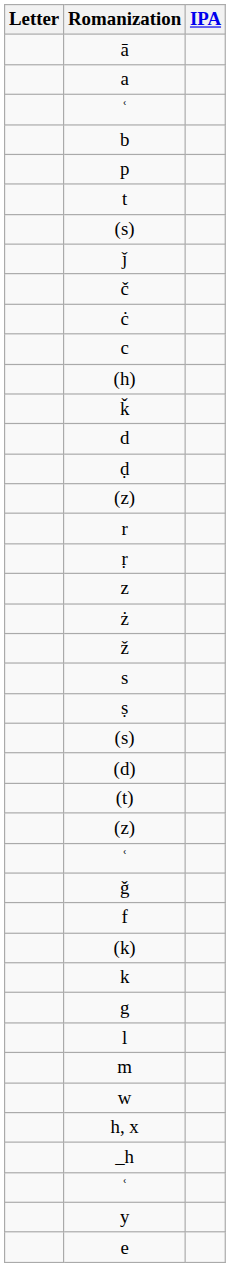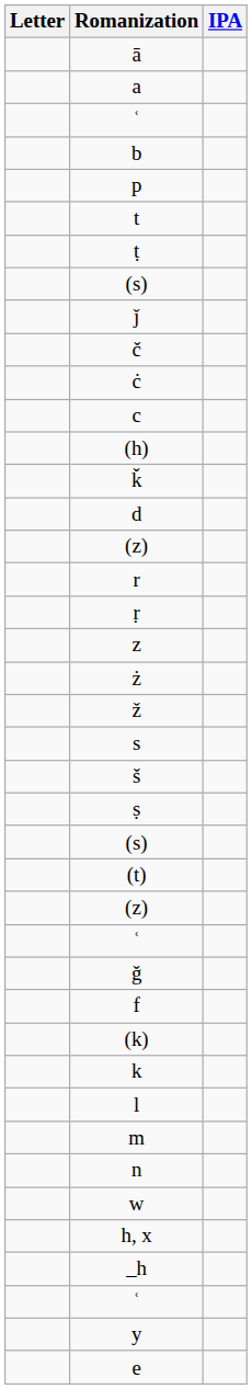 <table class="wikitable" style="text-align: center">
 <tr>
 <th>Letter</th>
 <th>Romanization</th>
 <th><a href='#'>IPA</a></th>
 </tr>
 <tr>
 <td style="font-size:200%"></td>
 <td>ā</td>
 <td></td>
 </tr>
 <tr>
 <td style="font-size:200%"></td>
 <td>a</td>
 <td></td>
 </tr>
 <tr>
 <td style="font-size:200%"></td>
 <td>ʿ</td>
 <td></td>
 </tr>
 <tr>
 <td style="font-size:200%"></td>
 <td>b</td>
 <td></td>
 </tr>
 <tr>
 <td style="font-size:200%"></td>
 <td>p</td>
 <td></td>
 </tr>
 <tr>
 <td style="font-size:200%"></td>
 <td>t</td>
+<td></td>
+</tr>
+<tr>
+<td style="font-size:200%"></td>
+<td>ṭ</td>
 <td></td>
 </tr>
 <tr>
 <td style="font-size:200%"></td>
 <td>(s)</td>
 <td></td>
 </tr>
 <tr>
 <td style="font-size:200%"></td>
 <td>ǰ</td>
 <td></td>
 </tr>
 <tr>
 <td style="font-size:200%"></td>
 <td>č</td>
 <td></td>
 </tr>
 <tr>
 <td style="font-size:200%"></td>
 <td>ċ</td>
 <td></td>
 </tr>
 <tr>
 <td style="font-size:200%"></td>
 <td>c</td>
 <td></td>
 </tr>
 <tr>
 <td style="font-size:200%"></td>
 <td>(h)</td>
 <td></td>
 </tr>
 <tr>
 <td style="font-size:200%"></td>
 <td>ǩ</td>
 <td></td>
 </tr>
 <tr>
 <td style="font-size:200%"></td>
 <td>d</td>
 <td></td>
 </tr>
 <tr>
 <td style="font-size:200%"></td>
-<td>ḍ</td>
-<td></td>
-</tr>
-<tr>
-<td style="font-size:200%"></td>
 <td>(z)</td>
 <td></td>
 </tr>
 <tr>
 <td style="font-size:200%"></td>
 <td>r</td>
 <td></td>
 </tr>
 <tr>
 <td style="font-size:200%"></td>
 <td>ṛ</td>
 <td></td>
 </tr>
 <tr>
 <td style="font-size:200%"></td>
 <td>z</td>
 <td></td>
 </tr>
 <tr>
 <td style="font-size:200%"></td>
 <td>ż</td>
 <td></td>
 </tr>
 <tr>
 <td style="font-size:200%"></td>
 <td>ž</td>
 <td></td>
 </tr>
 <tr>
 <td style="font-size:200%"></td>
 <td>s</td>
 <td></td>
 </tr>
 <tr>
 <td style="font-size:200%"></td>
+<td>š</td>
+<td></td>
+</tr>
+<tr>
+<td style="font-size:200%"></td>
 <td>ṣ</td>
 <td></td>
 </tr>
 <tr>
 <td style="font-size:200%"></td>
 <td>(s)</td>
-<td></td>
-</tr>
-<tr>
-<td style="font-size:200%"></td>
-<td>(d)</td>
 <td></td>
 </tr>
 <tr>
 <td style="font-size:200%"></td>
 <td>(t)</td>
 <td></td>
 </tr>
 <tr>
 <td style="font-size:200%"></td>
 <td>(z)</td>
 <td></td>
 </tr>
 <tr>
 <td style="font-size:200%"></td>
 <td>ʿ</td>
 <td></td>
 </tr>
 <tr>
 <td style="font-size:200%"></td>
 <td>ǧ</td>
 <td></td>
 </tr>
 <tr>
 <td style="font-size:200%"></td>
 <td>f</td>
 <td></td>
 </tr>
 <tr>
 <td style="font-size:200%"></td>
 <td>(k)</td>
 <td></td>
 </tr>
 <tr>
 <td style="font-size:200%"></td>
 <td>k</td>
 <td></td>
 </tr>
 <tr>
 <td style="font-size:200%"></td>
-<td>g</td>
-<td></td>
-</tr>
-<tr>
-<td style="font-size:200%"></td>
 <td>l</td>
 <td></td>
 </tr>
 <tr>
 <td style="font-size:200%"></td>
 <td>m</td>
+<td></td>
+</tr>
+<tr>
+<td style="font-size:200%"></td>
+<td>n</td>
 <td></td>
 </tr>
 <tr>
 <td style="font-size:200%"></td>
 <td>w</td>
 <td></td>
 </tr>
 <tr>
 <td style="font-size:200%"></td>
 <td>h, x</td>
 <td></td>
 </tr>
 <tr>
 <td style="font-size:200%"></td>
 <td>_h</td>
 <td></td>
 </tr>
 <tr>
 <td style="font-size:200%"></td>
 <td>ʿ</td>
 <td></td>
 </tr>
 <tr>
 <td style="font-size:200%"></td>
 <td>y</td>
 <td></td>
 </tr>
 <tr>
 <td style="font-size:200%"></td>
 <td>e</td>
 <td></td>
 </tr>
 </table>
